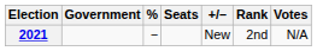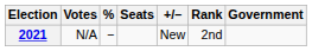 <table class="wikitable" style="text-align:right">
 <tr>
 <th>Election</th>
-<th>Government</th>
+<th>Votes</th>
 <th>%</th>
 <th>Seats</th>
 <th>+/–</th>
 <th>Rank</th>
-<th>Votes</th>
+<th>Government</th>
 </tr>
 <tr>
 <th><a href='#'>2021</a></th>
-<td></td>
+<td>N/A</td>
 <td>−</td>
 <td></td>
 <td>New</td>
 <td> 2nd</td>
-<td>N/A</td>
+<td></td>
 </tr>
 </table>
